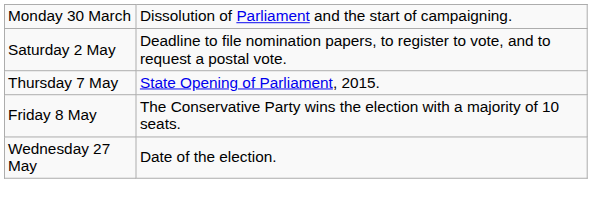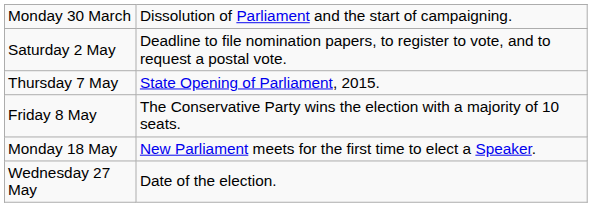 <table class="wikitable">
 <tr>
 <td style="width:130px;">Monday 30 March</td>
 <td>Dissolution of <a href='#'>Parliament</a> and the start of campaigning.</td>
 </tr>
 <tr>
 <td>Saturday 2 May</td>
 <td>Deadline to file nomination papers, to register to vote, and to request a postal vote.</td>
 </tr>
 <tr>
 <td>Thursday 7 May</td>
 <td><a href='#'>State Opening of Parliament</a>, 2015.</td>
 </tr>
 <tr>
 <td>Friday 8 May</td>
 <td>The Conservative Party wins the election with a majority of 10 seats.</td>
 </tr>
 <tr>
+<td>Monday 18 May</td>
+<td><a href='#'>New Parliament</a> meets for the first time to elect a <a href='#'>Speaker</a>.</td>
+</tr>
+<tr>
 <td>Wednesday 27 May</td>
 <td>Date of the election.</td>
 </tr>
 </table>
